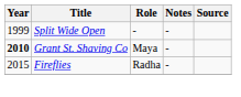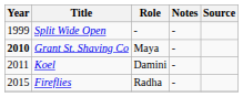 <table class="wikitable sortable">
 <tr>
 <th>Year</th>
 <th>Title</th>
 <th>Role</th>
 <th>Notes</th>
 <th>Source</th>
 </tr>
 <tr>
 <td>1999</td>
 <td><em><a href='#'>Split Wide Open</a></em></td>
 <td>-</td>
 <td>-</td>
 <td></td>
 </tr>
 <tr>
 <td><strong>2010</strong></td>
 <td><em><a href='#'>Grant St. Shaving Co</a></em></td>
 <td>Maya</td>
 <td>-</td>
 <td></td>
 </tr>
 <tr>
+<td>2011</td>
+<td><em><a href='#'>Koel</a></em></td>
+<td>Damini</td>
+<td>-</td>
+<td></td>
+</tr>
+<tr>
 <td>2015</td>
 <td><em><a href='#'>Fireflies</a></em></td>
 <td>Radha</td>
 <td>-</td>
 <td></td>
 </tr>
 <tr>
 </tr>
 </table>
